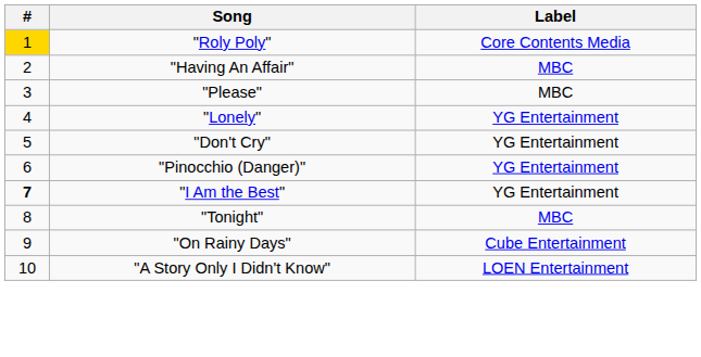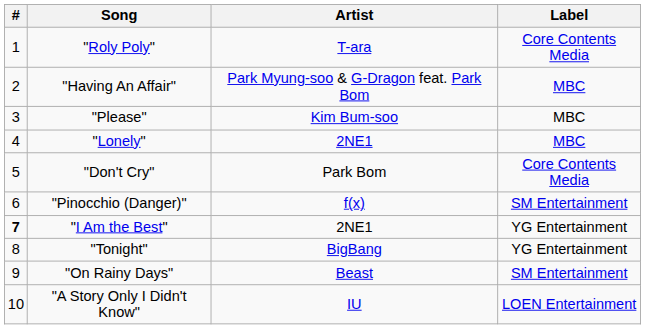 <table class="wikitable" style="text-align: center; width: 700px;">
 <tr>
 <th>#</th>
 <th>Song</th>
+<th>Artist</th>
 <th>Label</th>
 </tr>
 <tr>
-<td style="background: gold;">1</td>
+<td>1</td>
 <td>"<a href='#'>Roly Poly</a>"</td>
+<td><a href='#'>T-ara</a></td>
 <td><a href='#'>Core Contents Media</a></td>
 </tr>
 <tr>
 <td>2</td>
 <td>"Having An Affair"</td>
+<td><a href='#'>Park Myung-soo</a> & <a href='#'>G-Dragon</a> feat. <a href='#'>Park Bom</a></td>
 <td><a href='#'>MBC</a></td>
 </tr>
 <tr>
 <td>3</td>
 <td>"Please"</td>
+<td><a href='#'>Kim Bum-soo</a></td>
 <td>MBC</td>
 </tr>
 <tr>
 <td>4</td>
 <td>"<a href='#'>Lonely</a>"</td>
-<td><a href='#'>YG Entertainment</a></td>
+<td><a href='#'>2NE1</a></td>
+<td><a href='#'>MBC</a></td>
 </tr>
 <tr>
 <td>5</td>
 <td>"Don't Cry"</td>
-<td>YG Entertainment</td>
+<td>Park Bom</td>
+<td><a href='#'>Core Contents Media</a></td>
 </tr>
 <tr>
 <td>6</td>
 <td>"Pinocchio (Danger)"</td>
-<td><a href='#'>YG Entertainment</a></td>
+<td><a href='#'>f(x)</a></td>
+<td><a href='#'>SM Entertainment</a></td>
 </tr>
 <tr>
 <td><strong>7</strong></td>
 <td>"<a href='#'>I Am the Best</a>"</td>
+<td>2NE1</td>
 <td>YG Entertainment</td>
 </tr>
 <tr>
 <td>8</td>
 <td>"Tonight"</td>
-<td><a href='#'>MBC</a></td>
+<td><a href='#'>BigBang</a></td>
+<td>YG Entertainment</td>
 </tr>
 <tr>
 <td>9</td>
 <td>"On Rainy Days"</td>
-<td><a href='#'>Cube Entertainment</a></td>
+<td><a href='#'>Beast</a></td>
+<td><a href='#'>SM Entertainment</a></td>
 </tr>
 <tr>
 <td>10</td>
 <td>"A Story Only I Didn't Know"</td>
+<td><a href='#'>IU</a></td>
 <td><a href='#'>LOEN Entertainment</a></td>
 </tr>
 </table>
